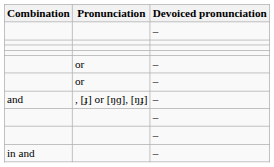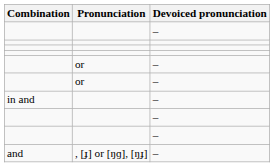 <table class="wikitable">
 <tr>
 <th>Combination</th>
 <th>Pronunciation</th>
 <th>Devoiced pronunciation</th>
 </tr>
 <tr>
 <td></td>
 <td></td>
 <td>–</td>
 </tr>
 <tr>
 <td></td>
 <td></td>
 <td></td>
 </tr>
 <tr>
 <td></td>
 <td></td>
 <td></td>
 </tr>
 <tr>
 <td></td>
 <td></td>
 <td></td>
 </tr>
 <tr>
 <td></td>
 <td> or </td>
 <td>–</td>
 </tr>
 <tr>
 <td></td>
 <td> or </td>
 <td>–</td>
 </tr>
 <tr>
-<td> and </td>
-<td>, [ɟ] or [ŋɡ], [ŋɟ]</td>
+<td> in  and </td>
+<td></td>
 <td>–</td>
 </tr>
 <tr>
 <td></td>
 <td></td>
 <td>–</td>
 </tr>
 <tr>
 <td></td>
 <td></td>
 <td>–</td>
 </tr>
 <tr>
-<td> in  and </td>
-<td></td>
+<td> and </td>
+<td>, [ɟ] or [ŋɡ], [ŋɟ]</td>
 <td>–</td>
 </tr>
 </table>
